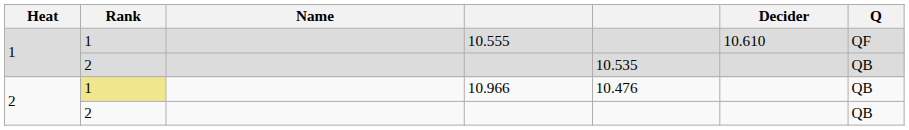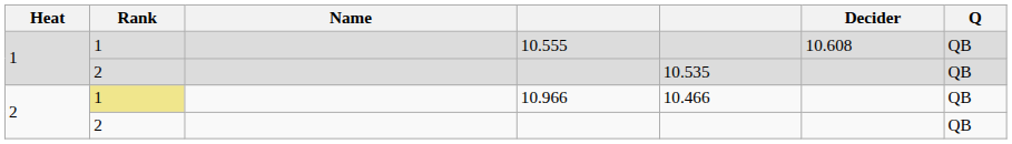 <table class="wikitable"  width=75%>
 <tr>
 <th width=20>Heat</th>
 <th width=20>Rank</th>
 <th width=150>Name</th>
 <th width=60></th>
 <th width=60></th>
 <th width=60>Decider</th>
 <th width=20>Q</th>
 </tr>
 <tr bgcolor=dcdcdc>
 <td rowspan=2>1</td>
 <td>1</td>
 <td></td>
 <td>10.555</td>
 <td></td>
-<td>10.610</td>
-<td>QF</td>
+<td>10.608</td>
+<td>QB</td>
 </tr>
 <tr bgcolor=dcdcdc>
 <td>2</td>
 <td></td>
 <td></td>
 <td>10.535</td>
 <td></td>
 <td>QB</td>
 </tr>
 <tr>
 <td rowspan=2>2</td>
 <td style="background: khaki;">1</td>
 <td></td>
 <td>10.966</td>
-<td>10.476</td>
+<td>10.466</td>
 <td></td>
 <td>QB</td>
 </tr>
 <tr>
 <td>2</td>
 <td></td>
 <td></td>
 <td></td>
 <td></td>
 <td>QB</td>
 </tr>
 </table>
